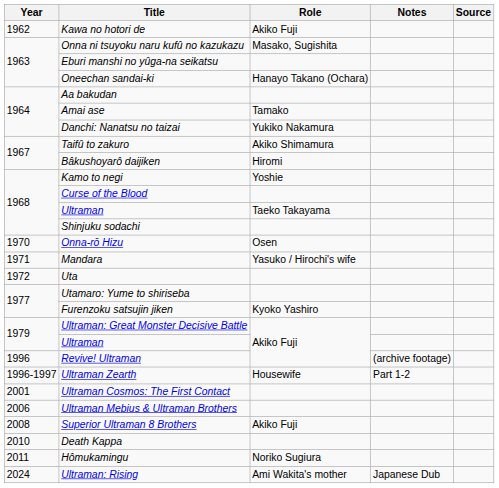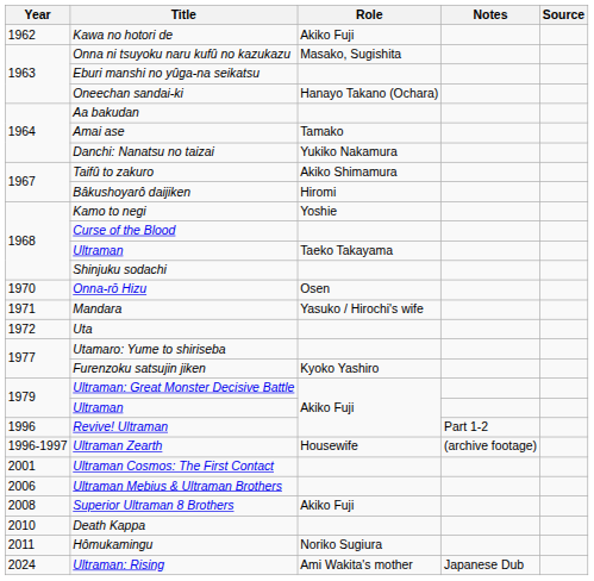 <table class=wikitable>
 <tr>
 <th>Year</th>
 <th>Title</th>
 <th>Role</th>
 <th>Notes</th>
 <th>Source</th>
 </tr>
 <tr>
 <td>1962</td>
 <td><em>Kawa no hotori de</em></td>
 <td>Akiko Fuji</td>
 <td></td>
 <td></td>
 </tr>
 <tr>
 <td rowspan=3>1963</td>
 <td><em>Onna ni tsuyoku naru kufû no kazukazu</em></td>
 <td>Masako, Sugishita</td>
 <td></td>
 <td></td>
 </tr>
 <tr>
 <td><em>Eburi manshi no yûga-na seikatsu</em></td>
 <td></td>
 <td></td>
 <td></td>
 </tr>
 <tr>
 <td><em>Oneechan sandai-ki</em></td>
 <td>Hanayo Takano (Ochara)</td>
 <td></td>
 <td></td>
 </tr>
 <tr>
 <td rowspan=3>1964</td>
 <td><em>Aa bakudan</em></td>
 <td></td>
 <td></td>
 <td></td>
 </tr>
 <tr>
 <td><em>Amai ase</em></td>
 <td>Tamako</td>
 <td></td>
 <td></td>
 </tr>
 <tr>
 <td><em>Danchi: Nanatsu no taizai</em></td>
 <td>Yukiko Nakamura</td>
 <td></td>
 <td></td>
 </tr>
 <tr>
 <td rowspan=2>1967</td>
 <td><em>Taifû to zakuro</em></td>
 <td>Akiko Shimamura</td>
 <td></td>
 <td></td>
 </tr>
 <tr>
 <td><em>Bâkushoyarô daijiken</em></td>
 <td>Hiromi</td>
 <td></td>
 <td></td>
 </tr>
 <tr>
 <td rowspan=4>1968</td>
 <td><em>Kamo to negi</em></td>
 <td>Yoshie</td>
 <td></td>
 <td></td>
 </tr>
 <tr>
 <td><em><a href='#'>Curse of the Blood</a></em></td>
 <td></td>
 <td></td>
 <td></td>
 </tr>
 <tr>
 <td><em><a href='#'>Ultraman</a></em></td>
 <td>Taeko Takayama</td>
 <td></td>
 <td></td>
 </tr>
 <tr>
 <td><em>Shinjuku sodachi</em></td>
 <td></td>
 <td></td>
 <td></td>
 </tr>
 <tr>
 <td>1970</td>
 <td><em><a href='#'>Onna-rō Hizu</a></em></td>
 <td>Osen</td>
 <td></td>
 <td></td>
 </tr>
 <tr>
 <td>1971</td>
 <td><em>Mandara</em></td>
 <td>Yasuko / Hirochi's wife</td>
 <td></td>
 <td></td>
 </tr>
 <tr>
 <td>1972</td>
 <td><em>Uta</em></td>
 <td></td>
 <td></td>
 <td></td>
 </tr>
 <tr>
 <td rowspan=2>1977</td>
 <td><em>Utamaro: Yume to shiriseba</em></td>
 <td></td>
 <td></td>
 <td></td>
 </tr>
 <tr>
 <td><em>Furenzoku satsujin jiken</em></td>
 <td>Kyoko Yashiro</td>
 <td></td>
 <td></td>
 </tr>
 <tr>
 <td rowspan=2>1979</td>
 <td><em><a href='#'>Ultraman: Great Monster Decisive Battle</a></em></td>
 <td rowspan="3">Akiko Fuji</td>
 <td></td>
 <td></td>
 </tr>
 <tr>
 <td><em><a href='#'>Ultraman</a></em></td>
 <td></td>
 <td></td>
 </tr>
 <tr>
 <td>1996</td>
 <td><em><a href='#'>Revive! Ultraman</a></em></td>
-<td>(archive footage)</td>
+<td>Part 1-2</td>
 <td></td>
 </tr>
 <tr>
 <td>1996-1997</td>
 <td><em><a href='#'>Ultraman Zearth</a></em></td>
 <td>Housewife</td>
-<td>Part 1-2</td>
+<td>(archive footage)</td>
 <td></td>
 </tr>
 <tr>
 <td>2001</td>
 <td><em><a href='#'>Ultraman Cosmos: The First Contact</a></em></td>
 <td></td>
 <td></td>
 <td></td>
 </tr>
 <tr>
 <td>2006</td>
 <td><em><a href='#'>Ultraman Mebius & Ultraman Brothers</a></em></td>
 <td></td>
 <td></td>
 <td></td>
 </tr>
 <tr>
 <td>2008</td>
 <td><em><a href='#'>Superior Ultraman 8 Brothers</a></em></td>
 <td>Akiko Fuji</td>
 <td></td>
 <td></td>
 </tr>
 <tr>
 <td>2010</td>
 <td><em>Death Kappa</em></td>
 <td></td>
 <td></td>
 <td></td>
 </tr>
 <tr>
 <td>2011</td>
 <td><em>Hômukamingu</em></td>
 <td>Noriko Sugiura</td>
 <td></td>
 <td></td>
 </tr>
 <tr>
 <td>2024</td>
 <td><em><a href='#'>Ultraman: Rising</a></em></td>
 <td>Ami Wakita's mother</td>
 <td>Japanese Dub</td>
 <td></td>
 </tr>
 </table>
